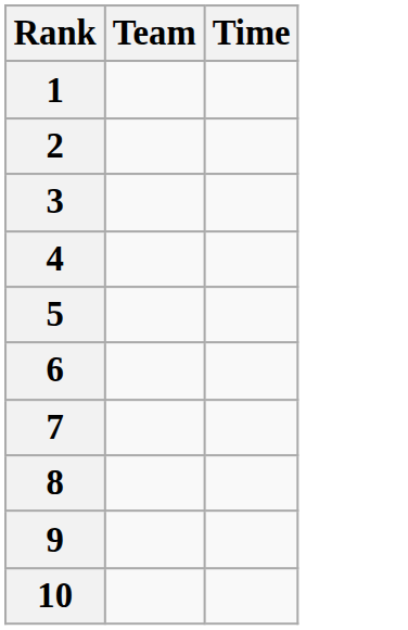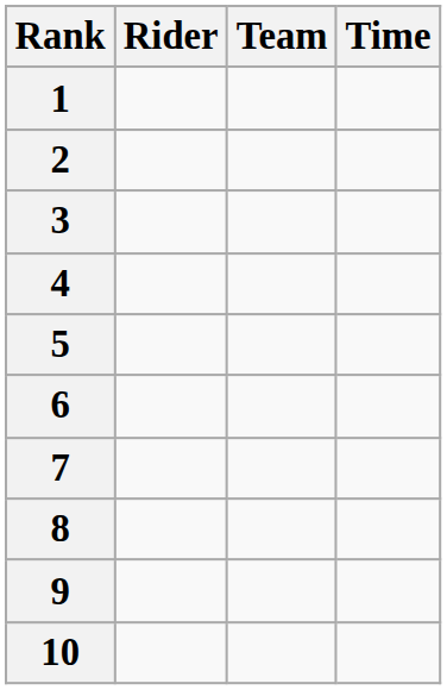 <table class="wikitable">
 <tr>
 <th scope="col">Rank</th>
+<th scope="col">Rider</th>
 <th scope="col">Team</th>
 <th scope="col">Time</th>
 </tr>
 <tr>
 <th scope="row">1</th>
 <td></td>
 <td></td>
+<td></td>
 </tr>
 <tr>
 <th scope="row">2</th>
+<td></td>
 <td></td>
 <td></td>
 </tr>
 <tr>
 <th scope="row">3</th>
 <td></td>
 <td></td>
+<td></td>
 </tr>
 <tr>
 <th scope="row">4</th>
+<td></td>
 <td></td>
 <td></td>
 </tr>
 <tr>
 <th scope="row">5</th>
 <td></td>
 <td></td>
+<td></td>
 </tr>
 <tr>
 <th>6</th>
+<td></td>
 <td></td>
 <td></td>
 </tr>
 <tr>
 <th>7</th>
 <td></td>
 <td></td>
+<td></td>
 </tr>
 <tr>
 <th>8</th>
+<td></td>
 <td></td>
 <td></td>
 </tr>
 <tr>
 <th>9</th>
 <td></td>
 <td></td>
+<td></td>
 </tr>
 <tr>
 <th>10</th>
 <td></td>
 <td></td>
+<td></td>
 </tr>
 </table>
